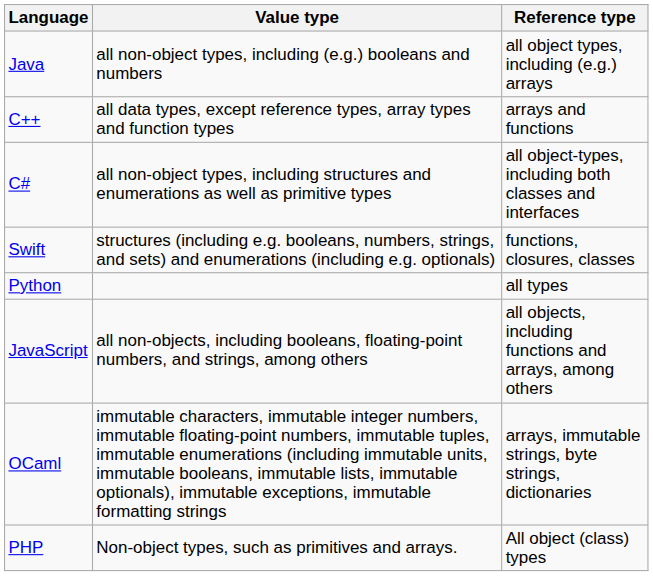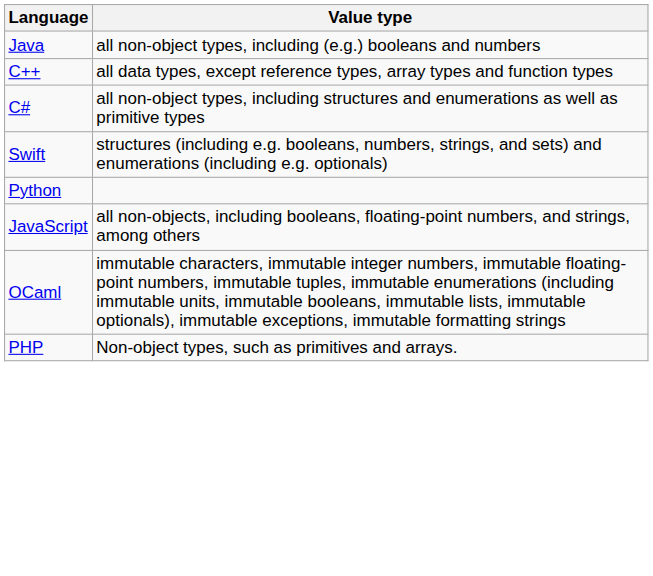 <table class="wikitable">
 <tr>
 <th>Language</th>
 <th>Value type</th>
-<th>Reference type</th>
 </tr>
 <tr>
 <td><a href='#'>Java</a></td>
 <td>all non-object types, including (e.g.) booleans and numbers</td>
-<td>all object types, including (e.g.) arrays</td>
 </tr>
 <tr>
 <td><a href='#'>C++</a></td>
 <td>all data types, except reference types, array types and function types</td>
-<td>arrays and functions</td>
 </tr>
 <tr>
 <td><a href='#'>C#</a></td>
 <td>all non-object types, including structures and enumerations as well as primitive types</td>
-<td>all object-types, including both classes and interfaces</td>
 </tr>
 <tr>
 <td><a href='#'>Swift</a></td>
 <td>structures (including e.g. booleans, numbers, strings, and sets) and enumerations (including e.g. optionals)</td>
-<td>functions, closures, classes</td>
 </tr>
 <tr>
 <td><a href='#'>Python</a></td>
 <td></td>
-<td>all types</td>
 </tr>
 <tr>
 <td><a href='#'>JavaScript</a></td>
 <td>all non-objects, including booleans, floating-point numbers, and strings, among others</td>
-<td>all objects, including functions and arrays, among others</td>
 </tr>
 <tr>
 <td><a href='#'>OCaml</a></td>
 <td>immutable characters, immutable integer numbers, immutable floating-point numbers, immutable tuples, immutable enumerations (including immutable units, immutable booleans, immutable lists, immutable optionals), immutable exceptions, immutable formatting strings</td>
-<td>arrays, immutable strings, byte strings, dictionaries</td>
 </tr>
 <tr>
 <td><a href='#'>PHP</a></td>
 <td>Non-object types, such as primitives and arrays.</td>
-<td>All object (class) types </td>
 </tr>
 </table>
